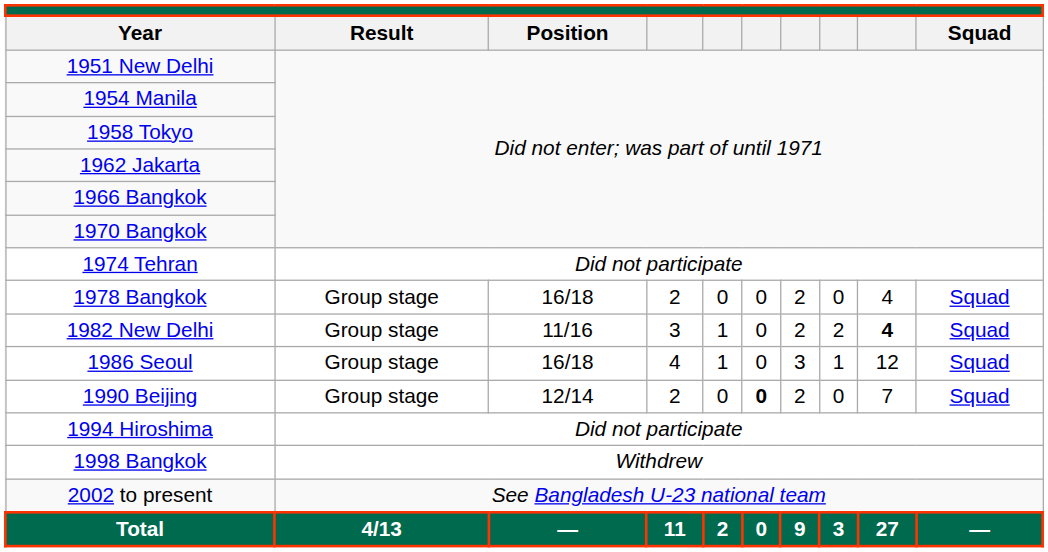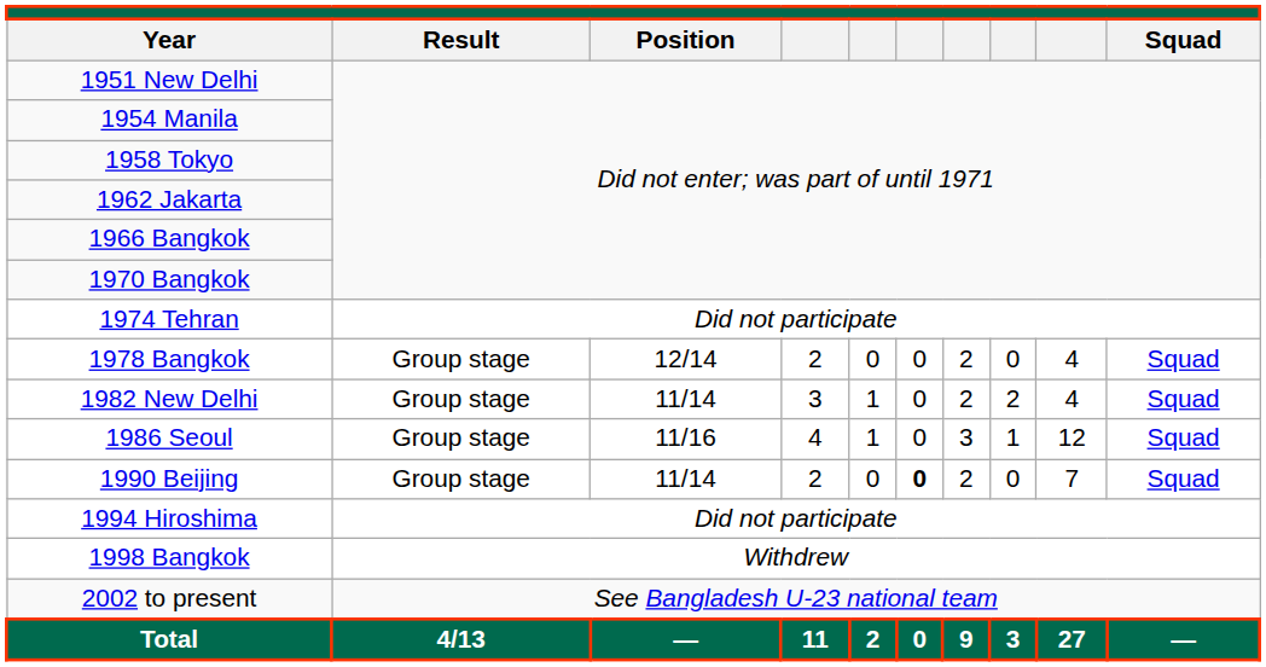 <table class="wikitable" style="text-align: center;font-size:100%;width: 800px">
 <tr>
 <th colspan=10 style="background-color:#006a4e;border: 2px solid #ff3300;"><a href='#'></a></th>
 </tr>
 <tr>
 <th>Year</th>
 <th>Result</th>
 <th>Position</th>
 <th></th>
 <th></th>
 <th></th>
 <th></th>
 <th></th>
 <th></th>
 <th>Squad</th>
 </tr>
 <tr>
 <td> <a href='#'>1951 New Delhi</a></td>
 <td rowspan="6" colspan="9"><em>Did not enter; was part of  until 1971</em></td>
 </tr>
 <tr>
 <td> <a href='#'>1954 Manila</a></td>
 </tr>
 <tr>
 <td> <a href='#'>1958 Tokyo</a></td>
 </tr>
 <tr>
 <td> <a href='#'>1962 Jakarta</a></td>
 </tr>
 <tr>
 <td> <a href='#'>1966 Bangkok</a></td>
 </tr>
 <tr>
 <td> <a href='#'>1970 Bangkok</a></td>
 </tr>
 <tr style="background:White;">
 <td> <a href='#'>1974 Tehran</a></td>
 <td colspan=9><em>Did not participate</em></td>
 </tr>
 <tr style="background:White;">
 <td> <a href='#'>1978 Bangkok</a></td>
 <td>Group stage</td>
-<td>16/18</td>
+<td>12/14</td>
 <td>2</td>
 <td>0</td>
 <td>0</td>
 <td>2</td>
 <td>0</td>
 <td>4</td>
 <td><a href='#'>Squad</a></td>
 </tr>
 <tr style="background:White;">
 <td> <a href='#'>1982 New Delhi</a></td>
 <td>Group stage</td>
-<td>11/16</td>
+<td>11/14</td>
 <td>3</td>
 <td>1</td>
 <td>0</td>
 <td>2</td>
 <td>2</td>
-<td><strong>4</strong></td>
+<td>4</td>
 <td><a href='#'>Squad</a></td>
 </tr>
 <tr style="background:White;">
 <td> <a href='#'>1986 Seoul</a></td>
 <td>Group stage</td>
-<td>16/18</td>
+<td>11/16</td>
 <td>4</td>
 <td>1</td>
 <td>0</td>
 <td>3</td>
 <td>1</td>
 <td>12</td>
 <td><a href='#'>Squad</a></td>
 </tr>
 <tr style="background:White;">
 <td> <a href='#'>1990 Beijing</a></td>
 <td>Group stage</td>
-<td>12/14</td>
+<td>11/14</td>
 <td>2</td>
 <td>0</td>
 <td><strong>0</strong></td>
 <td>2</td>
 <td>0</td>
 <td>7</td>
 <td><a href='#'>Squad</a></td>
 </tr>
 <tr style="background:White;">
 <td> <a href='#'>1994 Hiroshima</a></td>
 <td colspan=9><em>Did not participate</em></td>
 </tr>
 <tr style="background:White;">
 <td> <a href='#'>1998 Bangkok</a></td>
 <td colspan=9><em>Withdrew</em></td>
 </tr>
 <tr>
 <td> <a href='#'>2002</a> to present</td>
 <td colspan="9"><em>See <a href='#'>Bangladesh U-23 national team</a></em></td>
 </tr>
 <tr>
 <td style="background: #006a4e;border: 2px solid #ff3300;color:white; "><strong>Total</strong></td>
 <td style="background: #006a4e;border: 2px solid #ff3300;color:white; "><strong>4/13</strong></td>
 <td style="background: #006a4e;border: 2px solid #ff3300;color:white; "><strong>—</strong></td>
 <td style="background: #006a4e;border: 2px solid #ff3300;color:white; "><strong>11</strong></td>
 <td style="background: #006a4e;border: 2px solid #ff3300;color:white; "><strong>2</strong></td>
 <td style="background: #006a4e;border: 2px solid #ff3300;color:white; "><strong>0</strong></td>
 <td style="background: #006a4e;border: 2px solid #ff3300;color:white; "><strong>9</strong></td>
 <td style="background: #006a4e;border: 2px solid #ff3300;color:white; "><strong>3</strong></td>
 <td style="background: #006a4e;border: 2px solid #ff3300;color:white; "><strong>27</strong></td>
 <td style="background: #006a4e;border: 2px solid #ff3300;color:white; "><strong>—</strong></td>
 </tr>
 </table>
